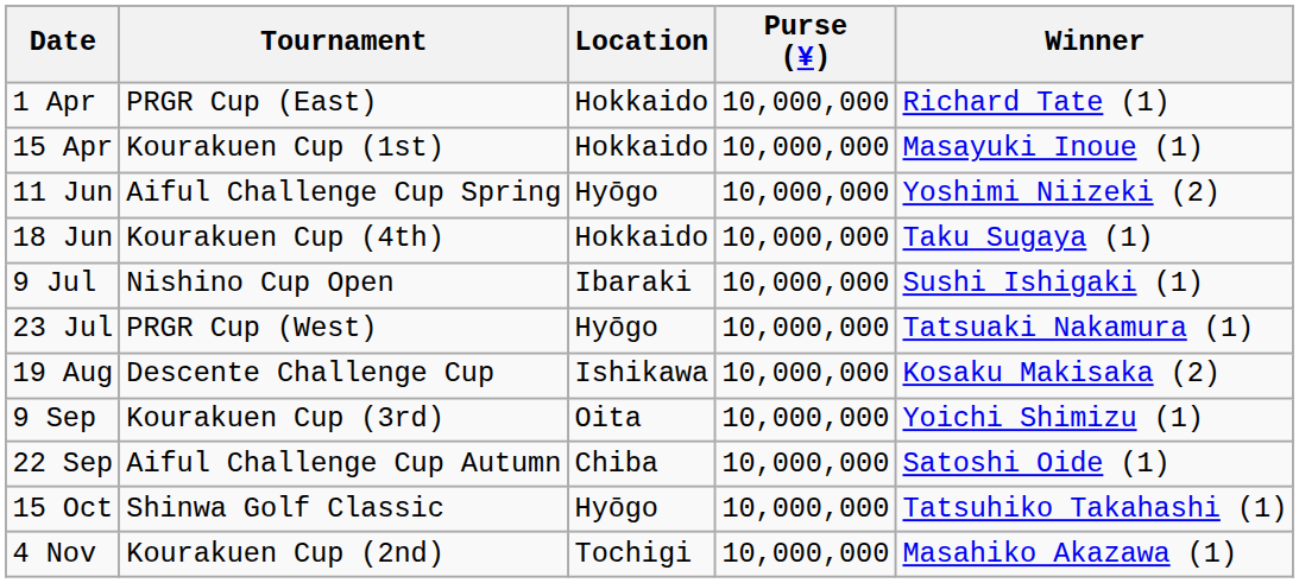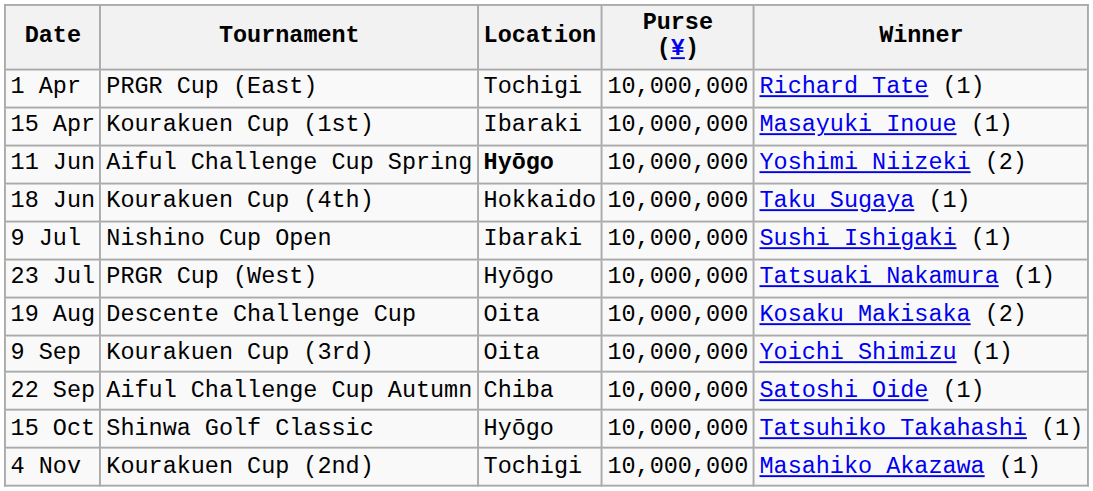 <table class="wikitable" style="font-size:95%">
 <tr>
 <th>Date</th>
 <th>Tournament</th>
 <th>Location</th>
 <th>Purse<br>(<a href='#'>¥</a>)</th>
 <th>Winner</th>
 </tr>
 <tr>
 <td>1 Apr</td>
 <td>PRGR Cup (East)</td>
-<td>Hokkaido</td>
+<td>Tochigi</td>
 <td align=right>10,000,000</td>
 <td> <a href='#'>Richard Tate</a> (1)</td>
 </tr>
 <tr>
 <td>15 Apr</td>
 <td>Kourakuen Cup (1st)</td>
-<td>Hokkaido</td>
+<td>Ibaraki</td>
 <td align=right>10,000,000</td>
 <td> <a href='#'>Masayuki Inoue</a> (1)</td>
 </tr>
 <tr>
 <td>11 Jun</td>
 <td>Aiful Challenge Cup Spring</td>
-<td>Hyōgo</td>
+<td><strong>Hyōgo</strong></td>
 <td align=right>10,000,000</td>
 <td> <a href='#'>Yoshimi Niizeki</a> (2)</td>
 </tr>
 <tr>
 <td>18 Jun</td>
 <td>Kourakuen Cup (4th)</td>
 <td>Hokkaido</td>
 <td align=right>10,000,000</td>
 <td> <a href='#'>Taku Sugaya</a> (1)</td>
 </tr>
 <tr>
 <td>9 Jul</td>
 <td>Nishino Cup Open</td>
 <td>Ibaraki</td>
 <td align=right>10,000,000</td>
 <td> <a href='#'>Sushi Ishigaki</a> (1)</td>
 </tr>
 <tr>
 <td>23 Jul</td>
 <td>PRGR Cup (West)</td>
 <td>Hyōgo</td>
 <td align=right>10,000,000</td>
 <td> <a href='#'>Tatsuaki Nakamura</a> (1)</td>
 </tr>
 <tr>
 <td>19 Aug</td>
 <td>Descente Challenge Cup</td>
-<td>Ishikawa</td>
+<td>Oita</td>
 <td align=right>10,000,000</td>
 <td> <a href='#'>Kosaku Makisaka</a> (2)</td>
 </tr>
 <tr>
 <td>9 Sep</td>
 <td>Kourakuen Cup (3rd)</td>
 <td>Oita</td>
 <td align=right>10,000,000</td>
 <td> <a href='#'>Yoichi Shimizu</a> (1)</td>
 </tr>
 <tr>
 <td>22 Sep</td>
 <td>Aiful Challenge Cup Autumn</td>
 <td>Chiba</td>
 <td align=right>10,000,000</td>
 <td> <a href='#'>Satoshi Oide</a> (1)</td>
 </tr>
 <tr>
 <td>15 Oct</td>
 <td>Shinwa Golf Classic</td>
 <td>Hyōgo</td>
 <td align=right>10,000,000</td>
 <td> <a href='#'>Tatsuhiko Takahashi</a> (1)</td>
 </tr>
 <tr>
 <td>4 Nov</td>
 <td>Kourakuen Cup (2nd)</td>
 <td>Tochigi</td>
 <td align=right>10,000,000</td>
 <td> <a href='#'>Masahiko Akazawa</a> (1)</td>
 </tr>
 </table>
